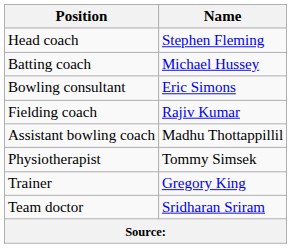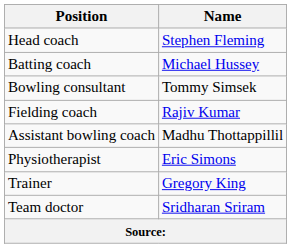 <table class="wikitable">
 <tr>
 <th>Position</th>
 <th>Name</th>
 </tr>
 <tr>
 <td>Head coach</td>
 <td><a href='#'>Stephen Fleming</a></td>
 </tr>
 <tr>
 <td>Batting coach</td>
 <td><a href='#'>Michael Hussey</a></td>
 </tr>
 <tr>
 <td>Bowling consultant</td>
-<td><a href='#'>Eric Simons</a></td>
+<td>Tommy Simsek</td>
 </tr>
 <tr>
 <td>Fielding coach</td>
 <td><a href='#'>Rajiv Kumar</a></td>
 </tr>
 <tr>
 <td>Assistant bowling coach</td>
 <td>Madhu Thottappillil</td>
 </tr>
 <tr>
 <td>Physiotherapist</td>
-<td>Tommy Simsek</td>
+<td><a href='#'>Eric Simons</a></td>
 </tr>
 <tr>
 <td>Trainer</td>
 <td><a href='#'>Gregory King</a></td>
 </tr>
 <tr>
 <td>Team doctor</td>
 <td><a href='#'>Sridharan Sriram</a></td>
 </tr>
 <tr>
 <th colspan="2" style="text-align: center;"><small>Source: </small></th>
 </tr>
 </table>
